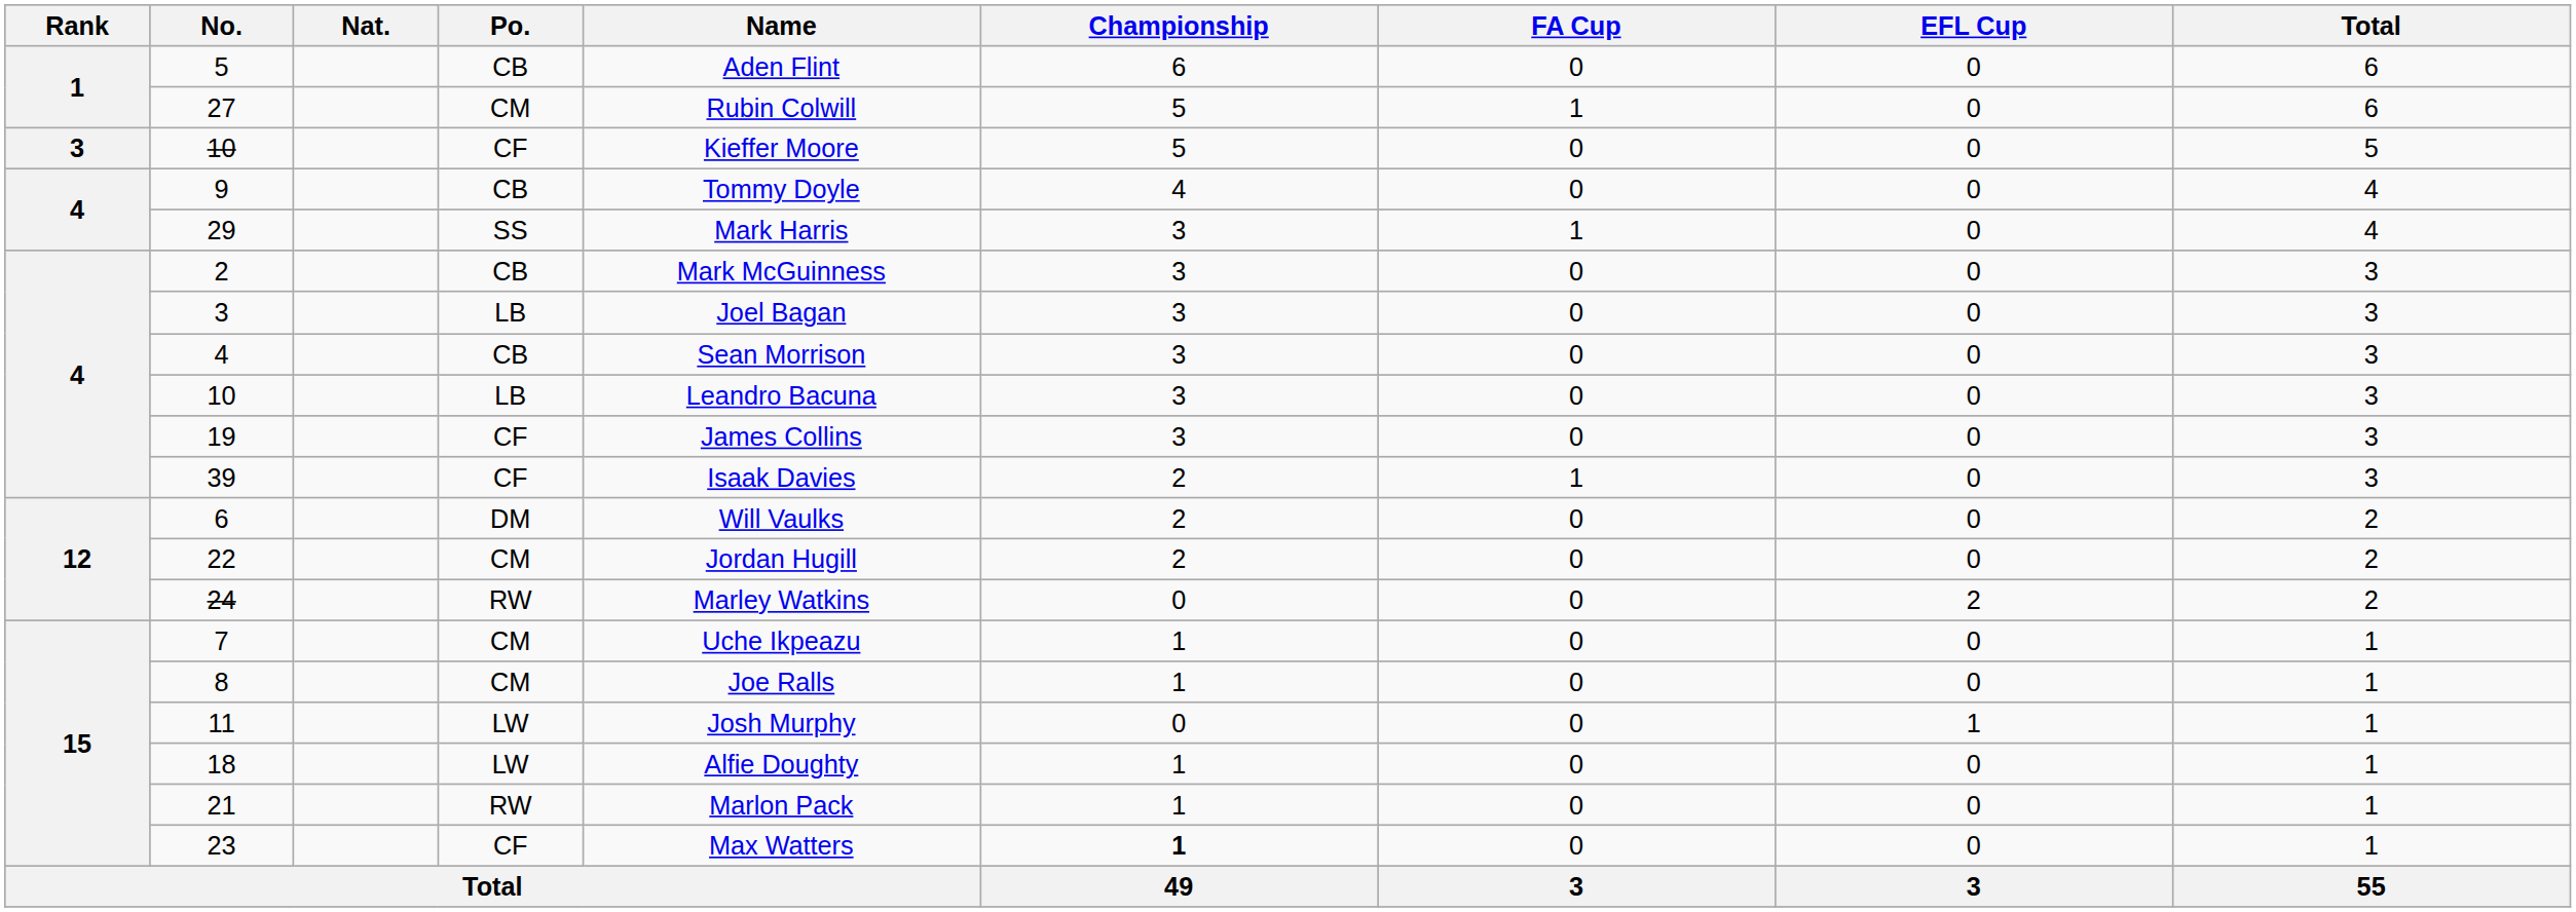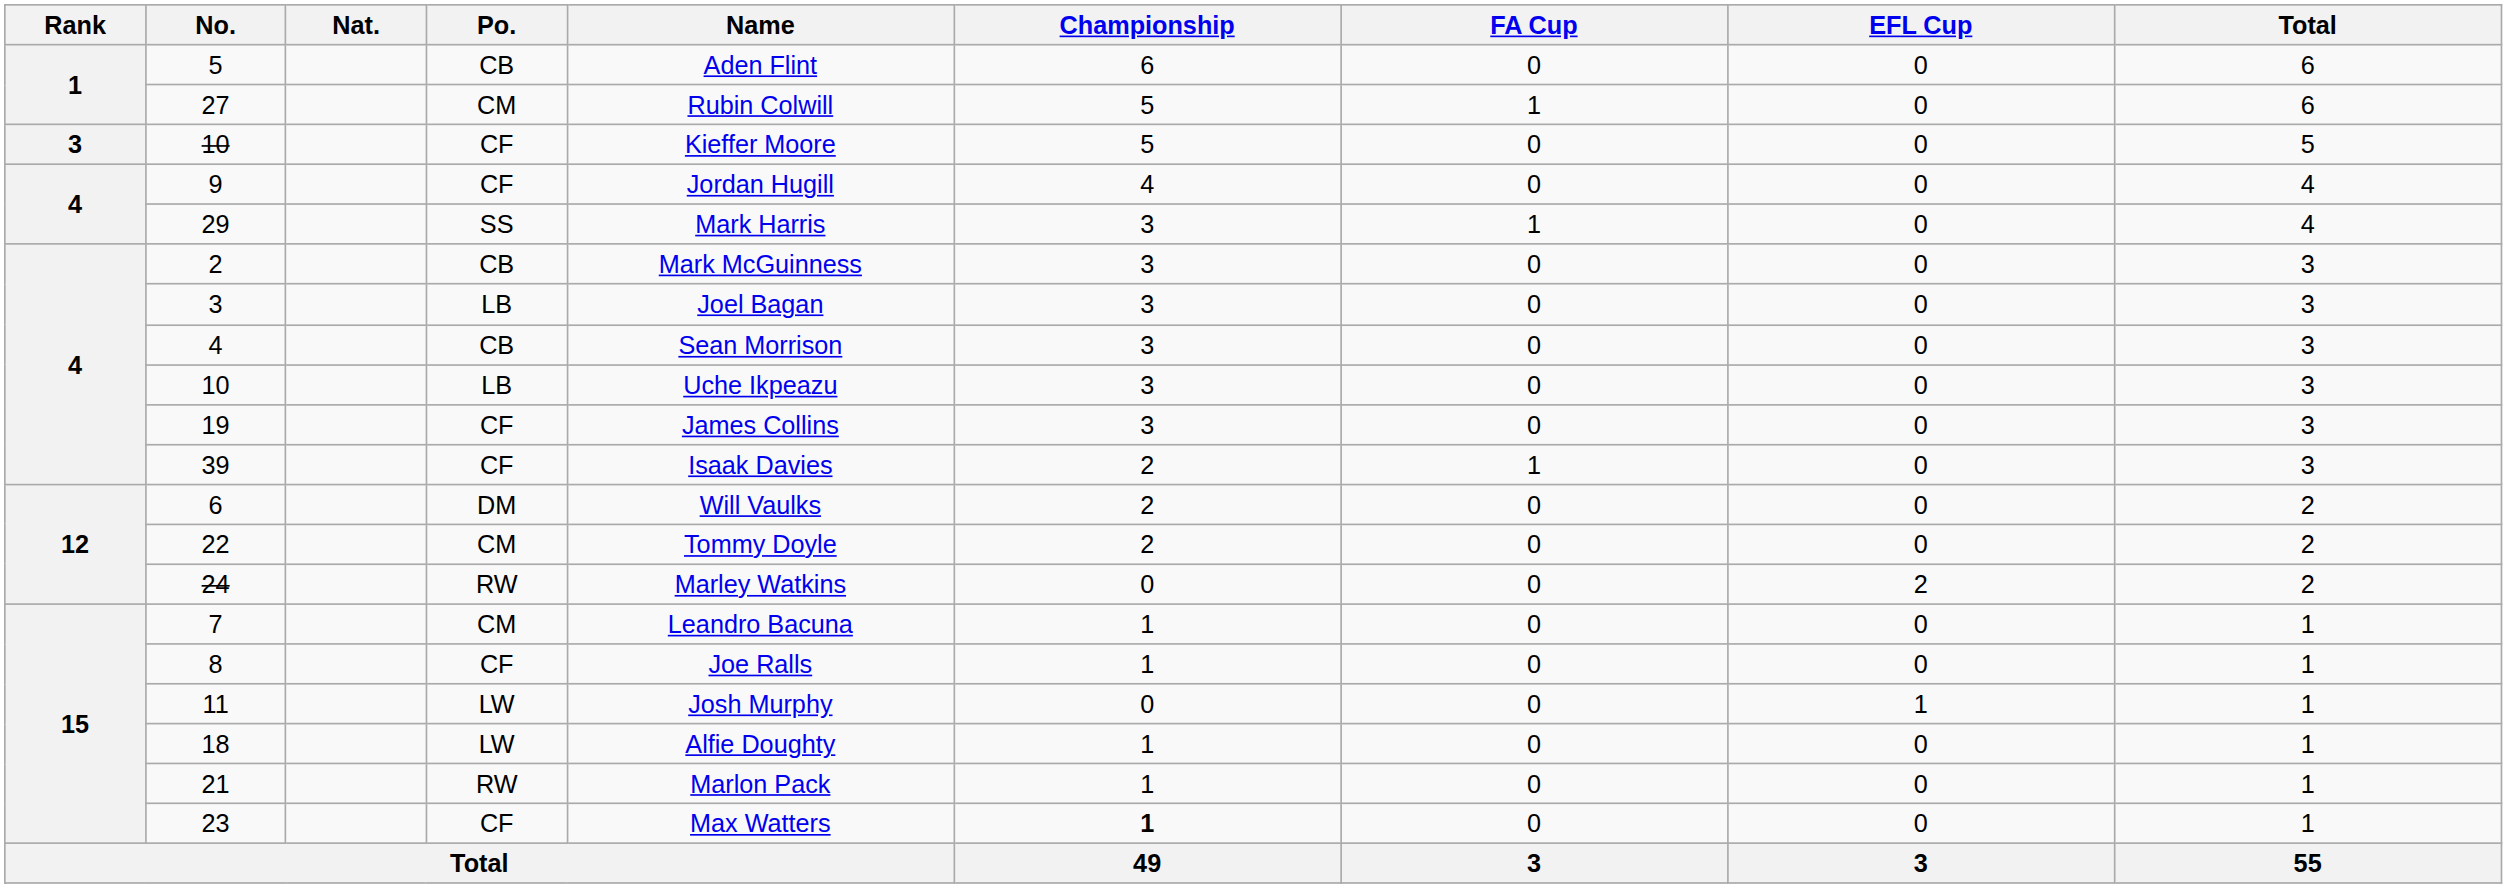 <table class="wikitable" style="text-align:center; font-size:95%; width:95%;">
 <tr>
 <th width=50px>Rank</th>
 <th width=50px>No.</th>
 <th width=50px>Nat.</th>
 <th width=50px>Po.</th>
 <th width=150px>Name</th>
 <th width=150px><a href='#'>Championship</a></th>
 <th width=150px><a href='#'>FA Cup</a></th>
 <th width=150px><a href='#'>EFL Cup</a></th>
 <th width=150px>Total</th>
 </tr>
 <tr>
 <th rowspan=2>1</th>
 <td>5</td>
 <td></td>
 <td>CB</td>
 <td><a href='#'>Aden Flint</a></td>
 <td>6</td>
 <td>0</td>
 <td>0</td>
 <td>6</td>
 </tr>
 <tr>
 <td>27</td>
 <td></td>
 <td>CM</td>
 <td><a href='#'>Rubin Colwill</a></td>
 <td>5</td>
 <td>1</td>
 <td>0</td>
 <td>6</td>
 </tr>
 <tr>
 <th rowspan=1>3</th>
 <td><s>10</s></td>
 <td></td>
 <td>CF</td>
 <td><a href='#'>Kieffer Moore</a></td>
 <td>5</td>
 <td>0</td>
 <td>0</td>
 <td>5</td>
 </tr>
 <tr>
 <th rowspan=2>4</th>
 <td>9</td>
 <td></td>
-<td>CB</td>
-<td><a href='#'>Tommy Doyle</a></td>
+<td>CF</td>
+<td><a href='#'>Jordan Hugill</a></td>
 <td>4</td>
 <td>0</td>
 <td>0</td>
 <td>4</td>
 </tr>
 <tr>
 <td>29</td>
 <td></td>
 <td>SS</td>
 <td><a href='#'>Mark Harris</a></td>
 <td>3</td>
 <td>1</td>
 <td>0</td>
 <td>4</td>
 </tr>
 <tr>
 <th rowspan=6>4</th>
 <td>2</td>
 <td></td>
 <td>CB</td>
 <td><a href='#'>Mark McGuinness</a></td>
 <td>3</td>
 <td>0</td>
 <td>0</td>
 <td>3</td>
 </tr>
 <tr>
 <td>3</td>
 <td></td>
 <td>LB</td>
 <td><a href='#'>Joel Bagan</a></td>
 <td>3</td>
 <td>0</td>
 <td>0</td>
 <td>3</td>
 </tr>
 <tr>
 <td>4</td>
 <td></td>
 <td>CB</td>
 <td><a href='#'>Sean Morrison</a></td>
 <td>3</td>
 <td>0</td>
 <td>0</td>
 <td>3</td>
 </tr>
 <tr>
 <td>10</td>
 <td></td>
 <td>LB</td>
-<td><a href='#'>Leandro Bacuna</a></td>
+<td><a href='#'>Uche Ikpeazu</a></td>
 <td>3</td>
 <td>0</td>
 <td>0</td>
 <td>3</td>
 </tr>
 <tr>
 <td>19</td>
 <td></td>
 <td>CF</td>
 <td><a href='#'>James Collins</a></td>
 <td>3</td>
 <td>0</td>
 <td>0</td>
 <td>3</td>
 </tr>
 <tr>
 <td>39</td>
 <td></td>
 <td>CF</td>
 <td><a href='#'>Isaak Davies</a></td>
 <td>2</td>
 <td>1</td>
 <td>0</td>
 <td>3</td>
 </tr>
 <tr>
 <th rowspan=3>12</th>
 <td>6</td>
 <td></td>
 <td>DM</td>
 <td><a href='#'>Will Vaulks</a></td>
 <td>2</td>
 <td>0</td>
 <td>0</td>
 <td>2</td>
 </tr>
 <tr>
 <td>22</td>
 <td></td>
 <td>CM</td>
-<td><a href='#'>Jordan Hugill</a></td>
+<td><a href='#'>Tommy Doyle</a></td>
 <td>2</td>
 <td>0</td>
 <td>0</td>
 <td>2</td>
 </tr>
 <tr>
 <td><s>24</s></td>
 <td></td>
 <td>RW</td>
 <td><a href='#'>Marley Watkins</a></td>
 <td>0</td>
 <td>0</td>
 <td>2</td>
 <td>2</td>
 </tr>
 <tr>
 <th rowspan=6>15</th>
 <td>7</td>
 <td></td>
 <td>CM</td>
-<td><a href='#'>Uche Ikpeazu</a></td>
+<td><a href='#'>Leandro Bacuna</a></td>
 <td>1</td>
 <td>0</td>
 <td>0</td>
 <td>1</td>
 </tr>
 <tr>
 <td>8</td>
 <td></td>
-<td>CM</td>
+<td>CF</td>
 <td><a href='#'>Joe Ralls</a></td>
 <td>1</td>
 <td>0</td>
 <td>0</td>
 <td>1</td>
 </tr>
 <tr>
 <td>11</td>
 <td></td>
 <td>LW</td>
 <td><a href='#'>Josh Murphy</a></td>
 <td>0</td>
 <td>0</td>
 <td>1</td>
 <td>1</td>
 </tr>
 <tr>
 <td>18</td>
 <td></td>
 <td>LW</td>
 <td><a href='#'>Alfie Doughty</a></td>
 <td>1</td>
 <td>0</td>
 <td>0</td>
 <td>1</td>
 </tr>
 <tr>
 <td>21</td>
 <td></td>
 <td>RW</td>
 <td><a href='#'>Marlon Pack</a></td>
 <td>1</td>
 <td>0</td>
 <td>0</td>
 <td>1</td>
 </tr>
 <tr>
 <td>23</td>
 <td></td>
 <td>CF</td>
 <td><a href='#'>Max Watters</a></td>
 <td><strong>1</strong></td>
 <td>0</td>
 <td>0</td>
 <td>1</td>
 </tr>
 <tr>
 <th colspan=5>Total</th>
 <th>49</th>
 <th>3</th>
 <th>3</th>
 <th>55</th>
 </tr>
 </table>
